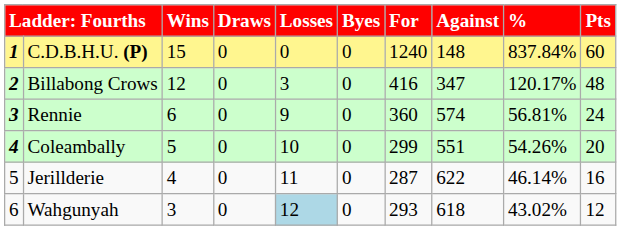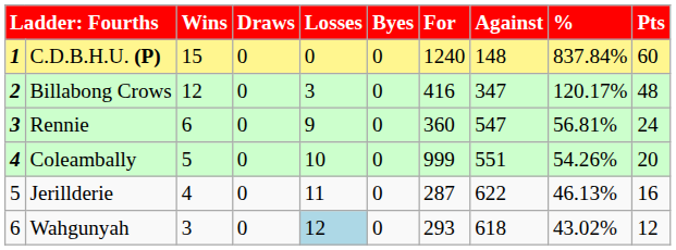 <table style="font-size: 95%; text-align: left;" class="wikitable">
 <tr>
 <td colspan="2" bgcolor="Red" div style="color:White"><strong>Ladder: Fourths</strong></td>
 <td bgcolor="Red" div style="color:White"><strong>Wins</strong></td>
 <td bgcolor="Red" div style="color:White"><strong>Draws</strong></td>
 <td bgcolor="Red" div style="color:White"><strong>Losses</strong></td>
 <td bgcolor="Red" div style="color:White"><strong>Byes</strong></td>
 <td bgcolor="Red" div style="color:White"><strong>For</strong></td>
 <td bgcolor="Red" div style="color:White"><strong>Against</strong></td>
 <td bgcolor="Red" div style="color:White"><strong>%</strong></td>
 <td bgcolor="Red" div style="color:White"><strong>Pts</strong></td>
 </tr>
 <tr>
 <td bgcolor="#FFF68F" div style="color: black"><strong><em>1</em></strong></td>
 <td bgcolor="#FFF68F" div style="color: black">C.D.B.H.U. <strong>(P)</strong></td>
 <td bgcolor="#FFF68F" div style="color: black">15</td>
 <td bgcolor="#FFF68F" div style="color: black">0</td>
 <td bgcolor="#FFF68F" div style="color: black">0</td>
 <td bgcolor="#FFF68F" div style="color: black">0</td>
 <td bgcolor="#FFF68F" div style="color: black">1240</td>
 <td bgcolor="#FFF68F" div style="color: black">148</td>
 <td bgcolor="#FFF68F" div style="color: black">837.84%</td>
 <td bgcolor="#FFF68F" div style="color: black">60</td>
 </tr>
 <tr>
 <td bgcolor="#ccffcc" div style="color: black"><strong><em>2</em></strong></td>
 <td bgcolor="#ccffcc" div style="color: black">Billabong Crows</td>
 <td bgcolor="#ccffcc" div style="color: black">12</td>
 <td bgcolor="#ccffcc" div style="color: black">0</td>
 <td bgcolor="#ccffcc" div style="color: black">3</td>
 <td bgcolor="#ccffcc" div style="color: black">0</td>
 <td bgcolor="#ccffcc" div style="color: black">416</td>
 <td bgcolor="#ccffcc" div style="color: black">347</td>
 <td bgcolor="#ccffcc" div style="color: black">120.17%</td>
 <td bgcolor="#ccffcc" div style="color: black">48</td>
 </tr>
 <tr>
 <td bgcolor="#ccffcc" div style="color: black"><strong><em>3</em></strong></td>
 <td bgcolor="#ccffcc" div style="color: black">Rennie</td>
 <td bgcolor="#ccffcc" div style="color: black">6</td>
 <td bgcolor="#ccffcc" div style="color: black">0</td>
 <td bgcolor="#ccffcc" div style="color: black">9</td>
 <td bgcolor="#ccffcc" div style="color: black">0</td>
 <td bgcolor="#ccffcc" div style="color: black">360</td>
-<td bgcolor="#ccffcc" div style="color: black">574</td>
+<td bgcolor="#ccffcc" div style="color: black">547</td>
 <td bgcolor="#ccffcc" div style="color: black">56.81%</td>
 <td bgcolor="#ccffcc" div style="color: black">24</td>
 </tr>
 <tr>
 <td bgcolor="#ccffcc" div style="color: black"><strong><em>4</em></strong></td>
 <td bgcolor="#ccffcc" div style="color: black">Coleambally</td>
 <td bgcolor="#ccffcc" div style="color: black">5</td>
 <td bgcolor="#ccffcc" div style="color: black">0</td>
 <td bgcolor="#ccffcc" div style="color: black">10</td>
 <td bgcolor="#ccffcc" div style="color: black">0</td>
-<td bgcolor="#ccffcc" div style="color: black">299</td>
+<td bgcolor="#ccffcc" div style="color: black">999</td>
 <td bgcolor="#ccffcc" div style="color: black">551</td>
 <td bgcolor="#ccffcc" div style="color: black">54.26%</td>
 <td bgcolor="#ccffcc" div style="color: black">20</td>
 </tr>
 <tr>
 <td>5</td>
 <td>Jerillderie</td>
 <td>4</td>
 <td>0</td>
 <td>11</td>
 <td>0</td>
 <td>287</td>
 <td>622</td>
-<td>46.14%</td>
+<td>46.13%</td>
 <td>16</td>
 </tr>
 <tr>
 <td>6</td>
 <td>Wahgunyah</td>
 <td>3</td>
 <td>0</td>
 <td style="background: lightblue;">12</td>
 <td>0</td>
 <td>293</td>
 <td>618</td>
 <td>43.02%</td>
 <td>12</td>
 </tr>
 </table>
